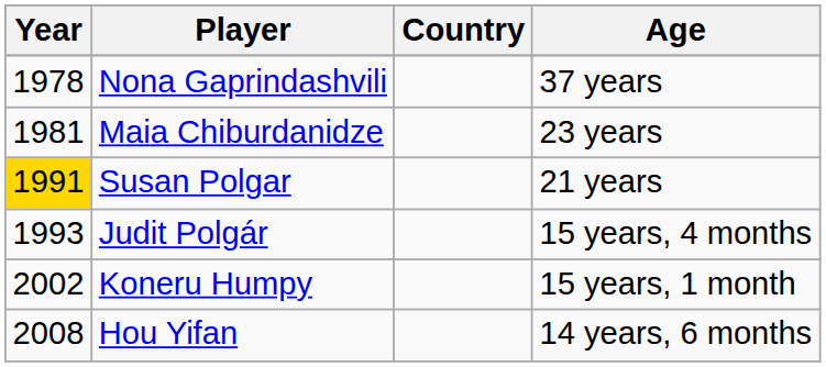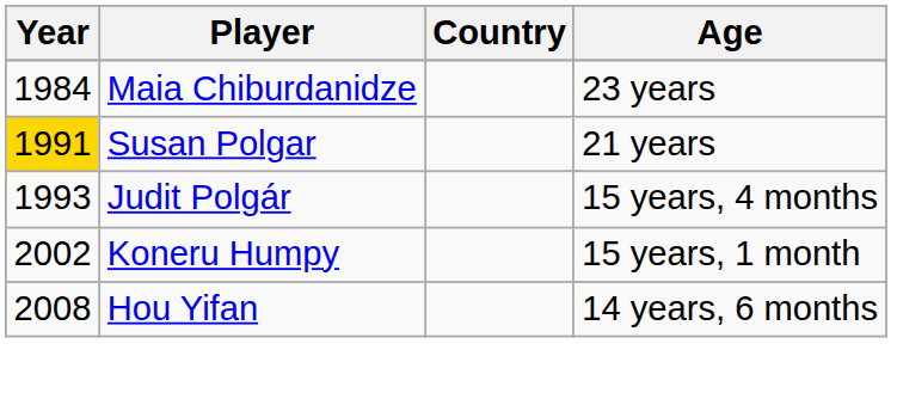 <table class="wikitable">
 <tr>
 <th>Year</th>
 <th>Player</th>
 <th>Country</th>
 <th>Age</th>
 </tr>
 <tr>
 </tr>
 <tr>
-<td>1978</td>
-<td><a href='#'>Nona Gaprindashvili</a></td>
-<td></td>
-<td>37 years</td>
-</tr>
-<tr>
-<td>1981</td>
+<td>1984</td>
 <td><a href='#'>Maia Chiburdanidze</a></td>
 <td></td>
 <td>23 years</td>
 </tr>
 <tr>
 <td style="background: gold;">1991</td>
 <td><a href='#'>Susan Polgar</a></td>
 <td></td>
 <td>21 years</td>
 </tr>
 <tr>
 <td>1993</td>
 <td><a href='#'>Judit Polgár</a></td>
 <td></td>
 <td>15 years, 4 months</td>
 </tr>
 <tr>
 <td>2002</td>
 <td><a href='#'>Koneru Humpy</a></td>
 <td></td>
 <td>15 years, 1 month</td>
 </tr>
 <tr>
 <td>2008</td>
 <td><a href='#'>Hou Yifan</a></td>
 <td></td>
 <td>14 years, 6 months</td>
 </tr>
 </table>
